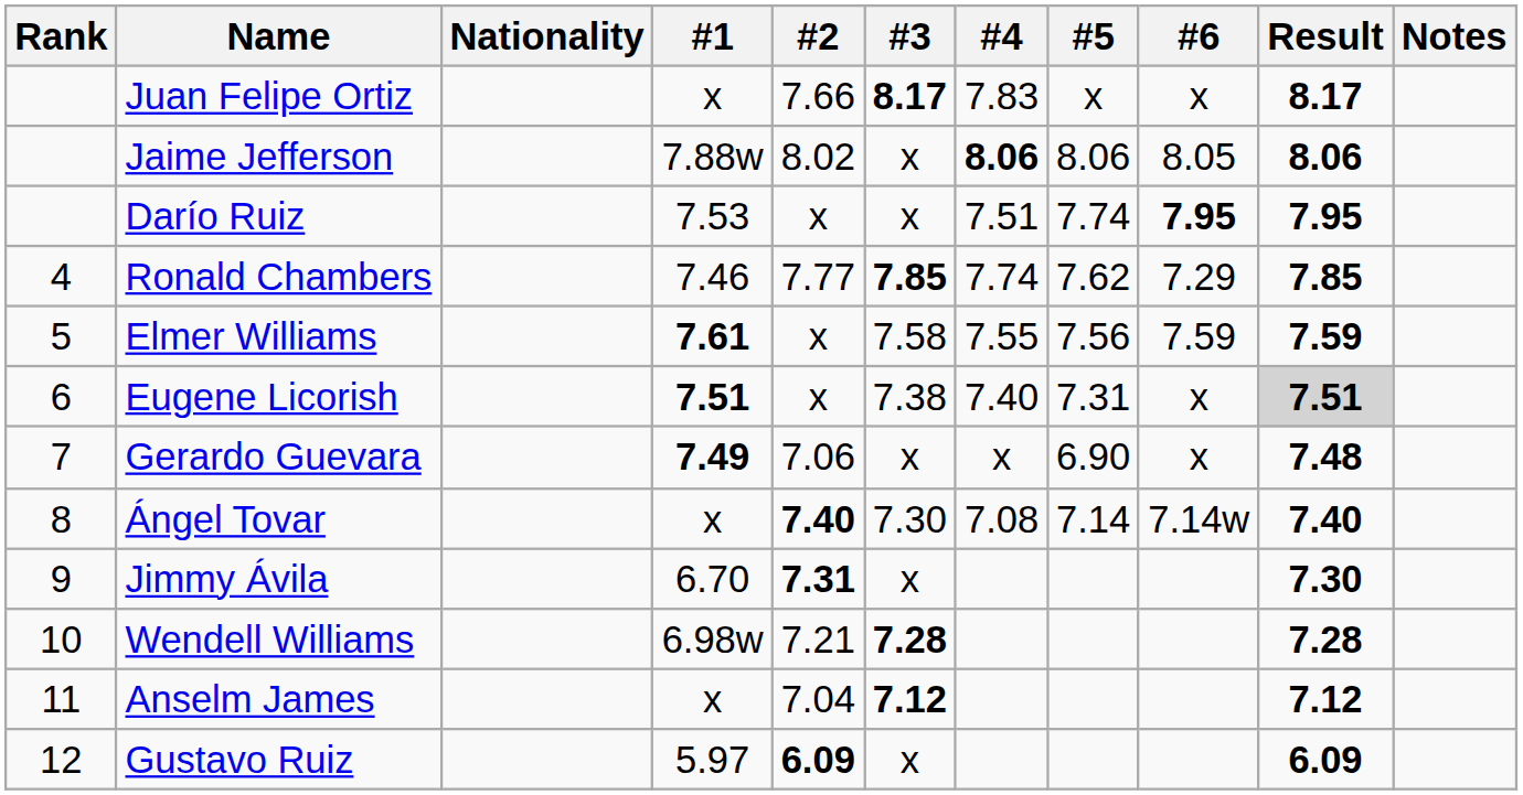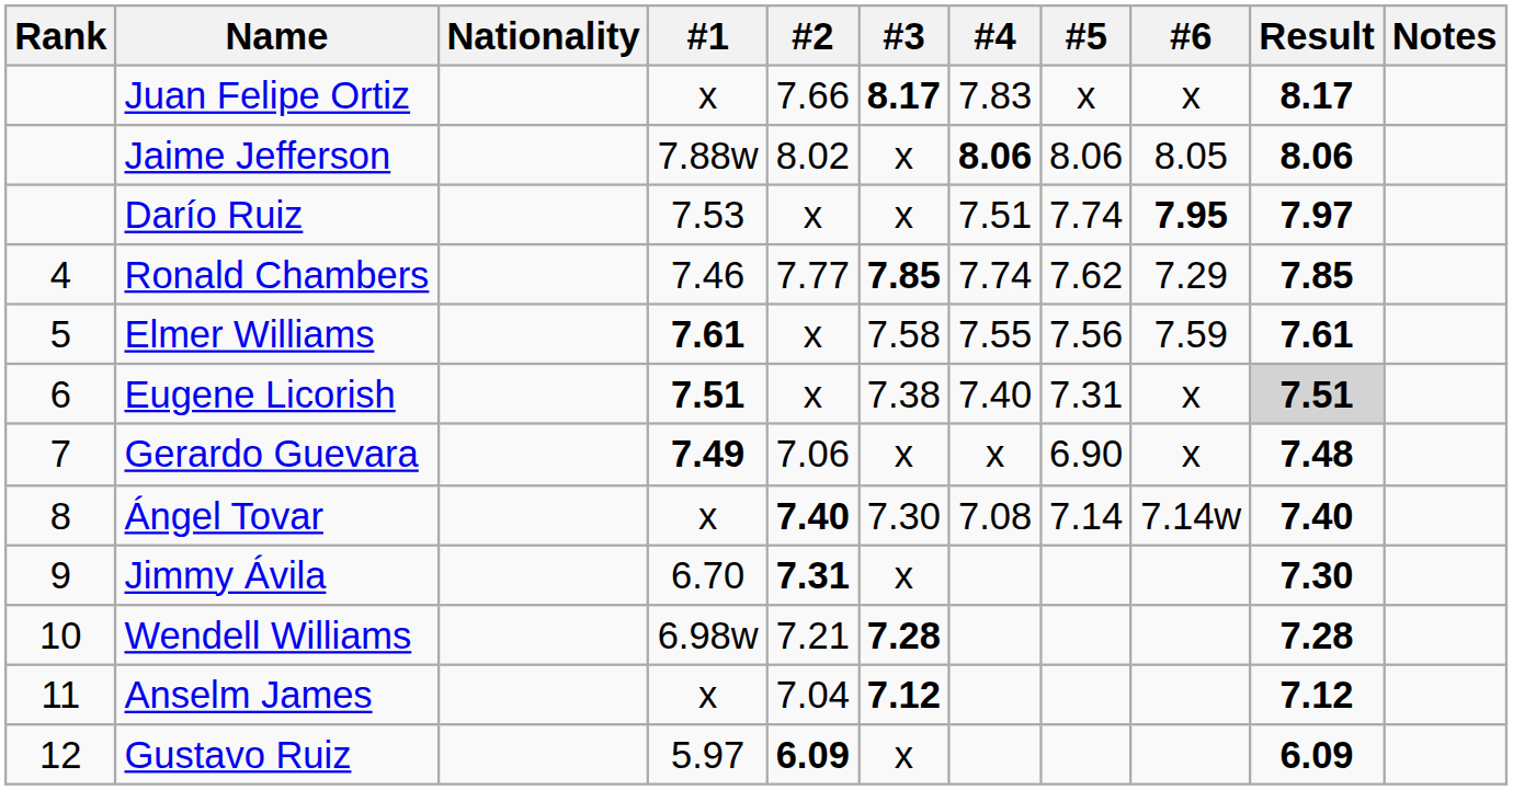 <table class="wikitable sortable" style="text-align:center;font-size:95%">
 <tr>
 <th>Rank</th>
 <th>Name</th>
 <th>Nationality</th>
 <th>#1</th>
 <th>#2</th>
 <th>#3</th>
 <th>#4</th>
 <th>#5</th>
 <th>#6</th>
 <th>Result</th>
 <th>Notes</th>
 </tr>
 <tr>
 <td></td>
 <td align=left><a href='#'>Juan Felipe Ortiz</a></td>
 <td align=left></td>
 <td>x</td>
 <td>7.66</td>
 <td><strong>8.17</strong></td>
 <td>7.83</td>
 <td>x</td>
 <td>x</td>
 <td><strong>8.17</strong></td>
 <td></td>
 </tr>
 <tr>
 <td></td>
 <td align=left><a href='#'>Jaime Jefferson</a></td>
 <td align=left></td>
 <td>7.88w</td>
 <td>8.02</td>
 <td>x</td>
 <td><strong>8.06</strong></td>
 <td>8.06</td>
 <td>8.05</td>
 <td><strong>8.06</strong></td>
 <td></td>
 </tr>
 <tr>
 <td></td>
 <td align=left><a href='#'>Darío Ruiz</a></td>
 <td align=left></td>
 <td>7.53</td>
 <td>x</td>
 <td>x</td>
 <td>7.51</td>
 <td>7.74</td>
 <td><strong>7.95</strong></td>
-<td><strong>7.95</strong></td>
+<td><strong>7.97</strong></td>
 <td></td>
 </tr>
 <tr>
 <td>4</td>
 <td align=left><a href='#'>Ronald Chambers</a></td>
 <td align=left></td>
 <td>7.46</td>
 <td>7.77</td>
 <td><strong>7.85</strong></td>
 <td>7.74</td>
 <td>7.62</td>
 <td>7.29</td>
 <td><strong>7.85</strong></td>
 <td></td>
 </tr>
 <tr>
 <td>5</td>
 <td align=left><a href='#'>Elmer Williams</a></td>
 <td align=left></td>
 <td><strong>7.61</strong></td>
 <td>x</td>
 <td>7.58</td>
 <td>7.55</td>
 <td>7.56</td>
 <td>7.59</td>
-<td><strong>7.59</strong></td>
+<td><strong>7.61</strong></td>
 <td></td>
 </tr>
 <tr>
 <td>6</td>
 <td align=left><a href='#'>Eugene Licorish</a></td>
 <td align=left></td>
 <td><strong>7.51</strong></td>
 <td>x</td>
 <td>7.38</td>
 <td>7.40</td>
 <td>7.31</td>
 <td>x</td>
 <td style="background: lightgrey;"><strong>7.51</strong></td>
 <td></td>
 </tr>
 <tr>
 <td>7</td>
 <td align=left><a href='#'>Gerardo Guevara</a></td>
 <td align=left></td>
 <td><strong>7.49</strong></td>
 <td>7.06</td>
 <td>x</td>
 <td>x</td>
 <td>6.90</td>
 <td>x</td>
 <td><strong>7.48</strong></td>
 <td></td>
 </tr>
 <tr>
 <td>8</td>
 <td align=left><a href='#'>Ángel Tovar</a></td>
 <td align=left></td>
 <td>x</td>
 <td><strong>7.40</strong></td>
 <td>7.30</td>
 <td>7.08</td>
 <td>7.14</td>
 <td>7.14w</td>
 <td><strong>7.40</strong></td>
 <td></td>
 </tr>
 <tr>
 <td>9</td>
 <td align=left><a href='#'>Jimmy Ávila</a></td>
 <td align=left></td>
 <td>6.70</td>
 <td><strong>7.31</strong></td>
 <td>x</td>
 <td></td>
 <td></td>
 <td></td>
 <td><strong>7.30</strong></td>
 <td></td>
 </tr>
 <tr>
 <td>10</td>
 <td align=left><a href='#'>Wendell Williams</a></td>
 <td align=left></td>
 <td>6.98w</td>
 <td>7.21</td>
 <td><strong>7.28</strong></td>
 <td></td>
 <td></td>
 <td></td>
 <td><strong>7.28</strong></td>
 <td></td>
 </tr>
 <tr>
 <td>11</td>
 <td align=left><a href='#'>Anselm James</a></td>
 <td align=left></td>
 <td>x</td>
 <td>7.04</td>
 <td><strong>7.12</strong></td>
 <td></td>
 <td></td>
 <td></td>
 <td><strong>7.12</strong></td>
 <td></td>
 </tr>
 <tr>
 <td>12</td>
 <td align=left><a href='#'>Gustavo Ruiz</a></td>
 <td align=left></td>
 <td>5.97</td>
 <td><strong>6.09</strong></td>
 <td>x</td>
 <td></td>
 <td></td>
 <td></td>
 <td><strong>6.09</strong></td>
 <td></td>
 </tr>
 </table>
